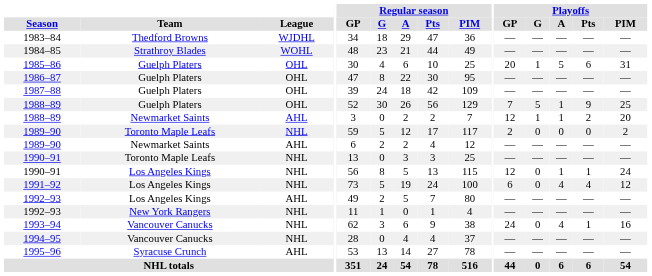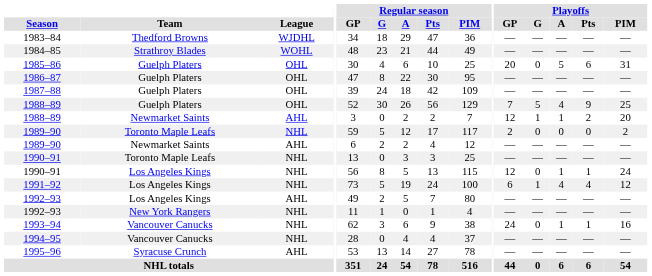 <table border="0" cellpadding="1" cellspacing="0" style="text-align:center; width:60em">
 <tr bgcolor="#e0e0e0">
 <th colspan="3" bgcolor="#ffffff"></th>
 <th rowspan="100" bgcolor="#ffffff"></th>
 <th colspan="5"><a href='#'>Regular season</a></th>
 <th rowspan="100" bgcolor="#ffffff"></th>
 <th colspan="5"><a href='#'>Playoffs</a></th>
 </tr>
 <tr bgcolor="#e0e0e0">
 <th><a href='#'>Season</a></th>
 <th>Team</th>
 <th>League</th>
 <th>GP</th>
 <th><a href='#'>G</a></th>
 <th><a href='#'>A</a></th>
 <th><a href='#'>Pts</a></th>
 <th><a href='#'>PIM</a></th>
 <th>GP</th>
 <th>G</th>
 <th>A</th>
 <th>Pts</th>
 <th>PIM</th>
 </tr>
 <tr>
 <td>1983–84</td>
 <td><a href='#'>Thedford Browns</a></td>
 <td><a href='#'>WJDHL</a></td>
 <td>34</td>
 <td>18</td>
 <td>29</td>
 <td>47</td>
 <td>36</td>
 <td>—</td>
 <td>—</td>
 <td>—</td>
 <td>—</td>
 <td>—</td>
 </tr>
 <tr bgcolor="#f0f0f0">
 <td>1984–85</td>
 <td><a href='#'>Strathroy Blades</a></td>
 <td><a href='#'>WOHL</a></td>
 <td>48</td>
 <td>23</td>
 <td>21</td>
 <td>44</td>
 <td>49</td>
 <td>—</td>
 <td>—</td>
 <td>—</td>
 <td>—</td>
 <td>—</td>
 </tr>
 <tr>
 <td><a href='#'>1985–86</a></td>
 <td><a href='#'>Guelph Platers</a></td>
 <td><a href='#'>OHL</a></td>
 <td>30</td>
 <td>4</td>
 <td>6</td>
 <td>10</td>
 <td>25</td>
 <td>20</td>
-<td>1</td>
+<td>0</td>
 <td>5</td>
 <td>6</td>
 <td>31</td>
 </tr>
 <tr bgcolor="#f0f0f0">
 <td><a href='#'>1986–87</a></td>
 <td>Guelph Platers</td>
 <td>OHL</td>
 <td>47</td>
 <td>8</td>
 <td>22</td>
 <td>30</td>
 <td>95</td>
 <td>—</td>
 <td>—</td>
 <td>—</td>
 <td>—</td>
 <td>—</td>
 </tr>
 <tr>
 <td><a href='#'>1987–88</a></td>
 <td>Guelph Platers</td>
 <td>OHL</td>
 <td>39</td>
 <td>24</td>
 <td>18</td>
 <td>42</td>
 <td>109</td>
 <td>—</td>
 <td>—</td>
 <td>—</td>
 <td>—</td>
 <td>—</td>
 </tr>
 <tr bgcolor="#f0f0f0">
 <td><a href='#'>1988–89</a></td>
 <td>Guelph Platers</td>
 <td>OHL</td>
 <td>52</td>
 <td>30</td>
 <td>26</td>
 <td>56</td>
 <td>129</td>
 <td>7</td>
 <td>5</td>
-<td>1</td>
+<td>4</td>
 <td>9</td>
 <td>25</td>
 </tr>
 <tr>
 <td><a href='#'>1988–89</a></td>
 <td><a href='#'>Newmarket Saints</a></td>
 <td><a href='#'>AHL</a></td>
 <td>3</td>
 <td>0</td>
 <td>2</td>
 <td>2</td>
 <td>7</td>
 <td>12</td>
 <td>1</td>
 <td>1</td>
 <td>2</td>
 <td>20</td>
 </tr>
 <tr bgcolor="#f0f0f0">
 <td><a href='#'>1989–90</a></td>
 <td><a href='#'>Toronto Maple Leafs</a></td>
 <td><a href='#'>NHL</a></td>
 <td>59</td>
 <td>5</td>
 <td>12</td>
 <td>17</td>
 <td>117</td>
 <td>2</td>
 <td>0</td>
 <td>0</td>
 <td>0</td>
 <td>2</td>
 </tr>
 <tr>
 <td><a href='#'>1989–90</a></td>
 <td>Newmarket Saints</td>
 <td>AHL</td>
 <td>6</td>
 <td>2</td>
 <td>2</td>
 <td>4</td>
 <td>12</td>
 <td>—</td>
 <td>—</td>
 <td>—</td>
 <td>—</td>
 <td>—</td>
 </tr>
 <tr bgcolor="#f0f0f0">
 <td><a href='#'>1990–91</a></td>
 <td>Toronto Maple Leafs</td>
 <td>NHL</td>
 <td>13</td>
 <td>0</td>
 <td>3</td>
 <td>3</td>
 <td>25</td>
 <td>—</td>
 <td>—</td>
 <td>—</td>
 <td>—</td>
 <td>—</td>
 </tr>
 <tr>
 <td>1990–91</td>
 <td><a href='#'>Los Angeles Kings</a></td>
 <td>NHL</td>
 <td>56</td>
 <td>8</td>
 <td>5</td>
 <td>13</td>
 <td>115</td>
 <td>12</td>
 <td>0</td>
 <td>1</td>
 <td>1</td>
 <td>24</td>
 </tr>
 <tr bgcolor="#f0f0f0">
 <td><a href='#'>1991–92</a></td>
 <td>Los Angeles Kings</td>
 <td>NHL</td>
 <td>73</td>
 <td>5</td>
 <td>19</td>
 <td>24</td>
 <td>100</td>
 <td>6</td>
-<td>0</td>
+<td>1</td>
 <td>4</td>
 <td>4</td>
 <td>12</td>
 </tr>
 <tr>
 <td><a href='#'>1992–93</a></td>
 <td>Los Angeles Kings</td>
 <td>AHL</td>
 <td>49</td>
 <td>2</td>
 <td>5</td>
 <td>7</td>
 <td>80</td>
 <td>—</td>
 <td>—</td>
 <td>—</td>
 <td>—</td>
 <td>—</td>
 </tr>
 <tr bgcolor="#f0f0f0">
 <td>1992–93</td>
 <td><a href='#'>New York Rangers</a></td>
 <td>NHL</td>
 <td>11</td>
 <td>1</td>
 <td>0</td>
 <td>1</td>
 <td>4</td>
 <td>—</td>
 <td>—</td>
 <td>—</td>
 <td>—</td>
 <td>—</td>
 </tr>
 <tr>
 <td><a href='#'>1993–94</a></td>
 <td><a href='#'>Vancouver Canucks</a></td>
 <td>NHL</td>
 <td>62</td>
 <td>3</td>
 <td>6</td>
 <td>9</td>
 <td>38</td>
 <td>24</td>
 <td>0</td>
-<td>4</td>
+<td>1</td>
 <td>1</td>
 <td>16</td>
 </tr>
 <tr bgcolor="#f0f0f0">
 <td><a href='#'>1994–95</a></td>
 <td>Vancouver Canucks</td>
 <td>NHL</td>
 <td>28</td>
 <td>0</td>
 <td>4</td>
 <td>4</td>
 <td>37</td>
 <td>—</td>
 <td>—</td>
 <td>—</td>
 <td>—</td>
 <td>—</td>
 </tr>
 <tr>
 <td><a href='#'>1995–96</a></td>
 <td><a href='#'>Syracuse Crunch</a></td>
 <td>AHL</td>
 <td>53</td>
 <td>13</td>
 <td>14</td>
 <td>27</td>
 <td>78</td>
 <td>—</td>
 <td>—</td>
 <td>—</td>
 <td>—</td>
 <td>—</td>
 </tr>
 <tr bgcolor="#e0e0e0">
 <th colspan="3">NHL totals</th>
 <th>351</th>
 <th>24</th>
 <th>54</th>
 <th>78</th>
 <th>516</th>
 <th>44</th>
 <th>0</th>
 <th>6</th>
 <th>6</th>
 <th>54</th>
 </tr>
 </table>
